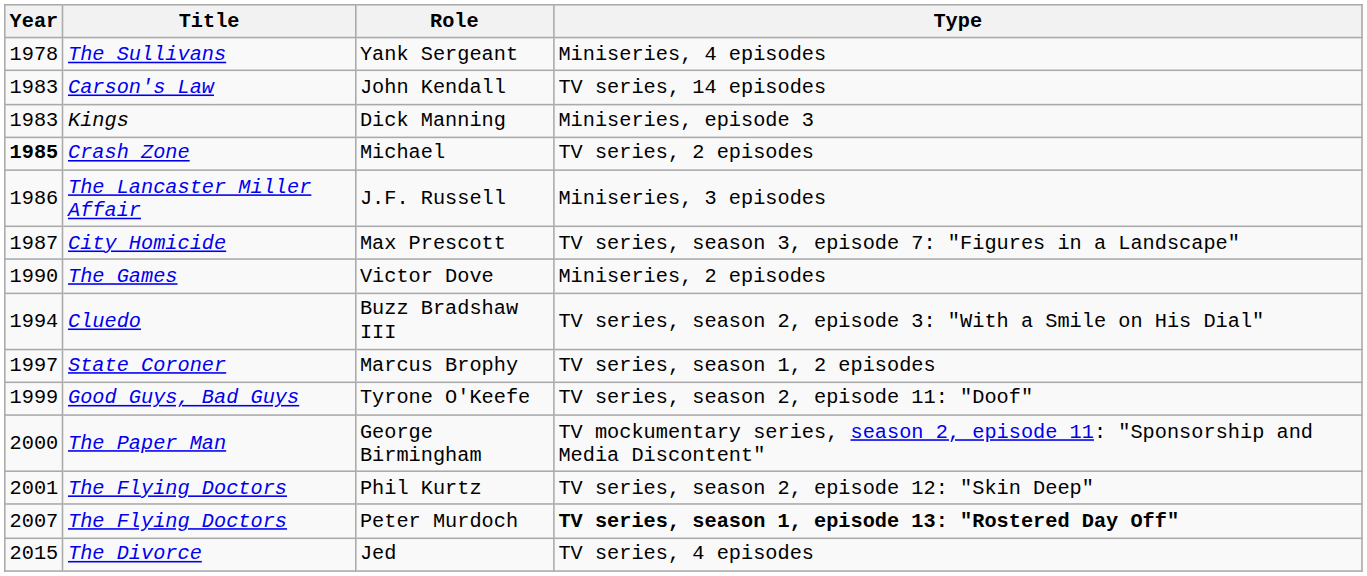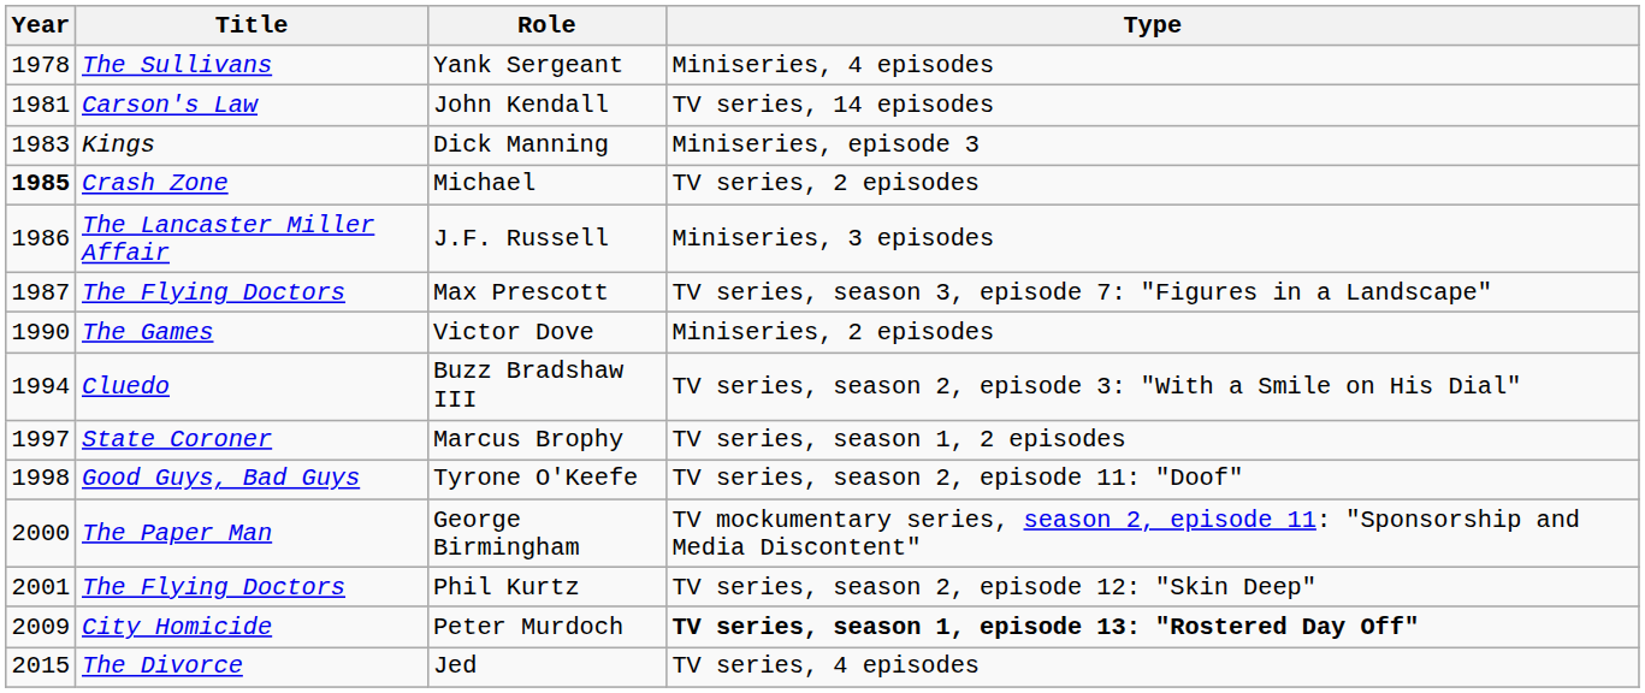 <table class=wikitable>
 <tr>
 <th>Year</th>
 <th>Title</th>
 <th>Role</th>
 <th>Type</th>
 </tr>
 <tr>
 <td>1978</td>
 <td><em><a href='#'>The Sullivans</a></em></td>
 <td>Yank Sergeant</td>
 <td>Miniseries, 4 episodes</td>
 </tr>
 <tr>
-<td>1983</td>
+<td>1981</td>
 <td><em><a href='#'>Carson's Law</a></em></td>
 <td>John Kendall</td>
 <td>TV series, 14 episodes</td>
 </tr>
 <tr>
 <td>1983</td>
 <td><em>Kings</em></td>
 <td>Dick Manning</td>
 <td>Miniseries, episode 3</td>
 </tr>
 <tr>
 <td><strong>1985</strong></td>
 <td><em><a href='#'>Crash Zone</a></em></td>
 <td>Michael</td>
 <td>TV series, 2 episodes</td>
 </tr>
 <tr>
 <td>1986</td>
 <td><em><a href='#'>The Lancaster Miller Affair</a></em></td>
 <td>J.F. Russell</td>
 <td>Miniseries, 3 episodes</td>
 </tr>
 <tr>
 <td>1987</td>
-<td><em><a href='#'>City Homicide</a></em></td>
+<td><em><a href='#'>The Flying Doctors</a></em></td>
 <td>Max Prescott</td>
 <td>TV series, season 3, episode 7: "Figures in a Landscape"</td>
 </tr>
 <tr>
 <td>1990</td>
 <td><em><a href='#'>The Games</a></em></td>
 <td>Victor Dove</td>
 <td>Miniseries, 2 episodes</td>
 </tr>
 <tr>
 <td>1994</td>
 <td><em><a href='#'>Cluedo</a></em></td>
 <td>Buzz Bradshaw III</td>
 <td>TV series, season 2, episode 3: "With a Smile on His Dial"</td>
 </tr>
 <tr>
 <td>1997</td>
 <td><em><a href='#'>State Coroner</a></em></td>
 <td>Marcus Brophy</td>
 <td>TV series, season 1, 2 episodes</td>
 </tr>
 <tr>
-<td>1999</td>
+<td>1998</td>
 <td><em><a href='#'>Good Guys, Bad Guys</a></em></td>
 <td>Tyrone O'Keefe</td>
 <td>TV series, season 2, episode 11: "Doof"</td>
 </tr>
 <tr>
 <td>2000</td>
 <td><em><a href='#'>The Paper Man</a></em></td>
 <td>George Birmingham</td>
 <td>TV mockumentary series, <a href='#'>season 2, episode 11</a>: "Sponsorship and Media Discontent"</td>
 </tr>
 <tr>
 <td>2001</td>
 <td><em><a href='#'>The Flying Doctors</a></em></td>
 <td>Phil Kurtz</td>
 <td>TV series, season 2, episode 12: "Skin Deep"</td>
 </tr>
 <tr>
-<td>2007</td>
-<td><em><a href='#'>The Flying Doctors</a></em></td>
+<td>2009</td>
+<td><em><a href='#'>City Homicide</a></em></td>
 <td>Peter Murdoch</td>
 <td><strong>TV series, season 1, episode 13: "Rostered Day Off"</strong></td>
 </tr>
 <tr>
 <td>2015</td>
 <td><em><a href='#'>The Divorce</a></em></td>
 <td>Jed</td>
 <td>TV series, 4 episodes</td>
 </tr>
 </table>
